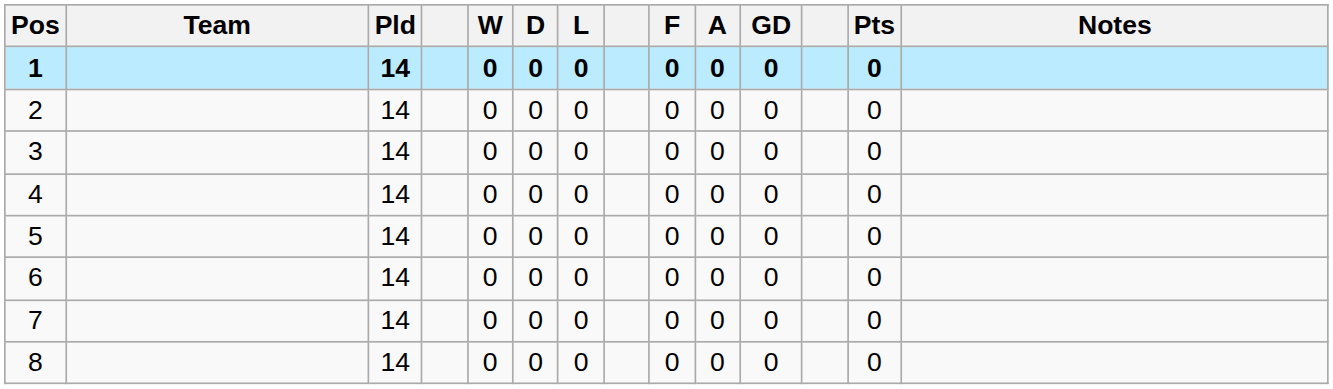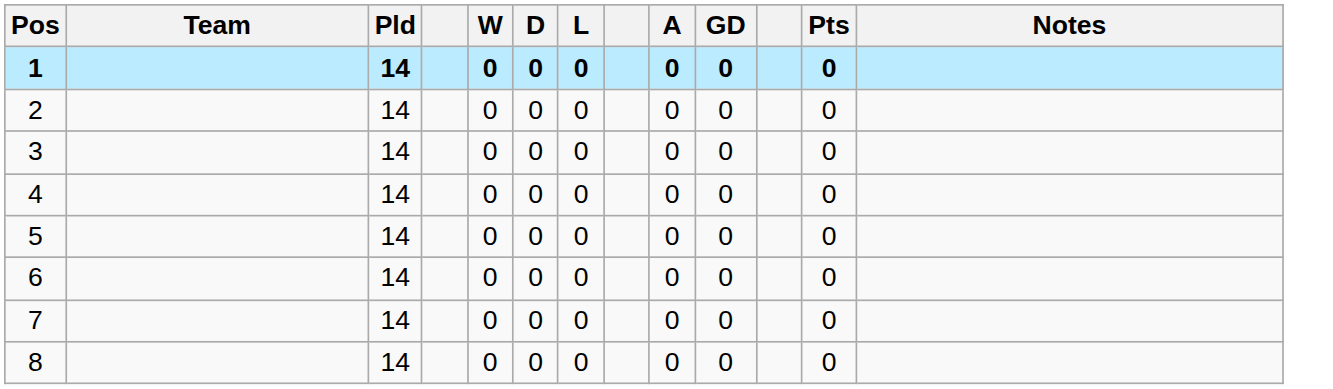 <table class="wikitable" style="text-align: center;">
 <tr>
 <th width=20>Pos</th>
 <th width=175>Team</th>
 <th width=20>Pld</th>
 <th width=20></th>
 <th width=20>W</th>
 <th width=20>D</th>
 <th width=20>L</th>
 <th width=20></th>
-<th width=20>F</th>
 <th width=20>A</th>
 <th width=30>GD</th>
 <th width=20></th>
 <th width=20>Pts</th>
 <th width=250>Notes</th>
 </tr>
 <tr style="background:#BBEBFF;">
 <td><strong>1</strong></td>
 <td align=left><strong></strong></td>
 <td><strong>14</strong></td>
 <td></td>
 <td><strong>0</strong></td>
 <td><strong>0</strong></td>
 <td><strong>0</strong></td>
 <td></td>
 <td><strong>0</strong></td>
 <td><strong>0</strong></td>
-<td><strong>0</strong></td>
 <td></td>
 <td><strong>0</strong></td>
 <td></td>
 </tr>
 <tr>
 <td>2</td>
 <td align=left></td>
 <td>14</td>
 <td></td>
 <td>0</td>
 <td>0</td>
 <td>0</td>
 <td></td>
-<td>0</td>
 <td>0</td>
 <td>0</td>
 <td></td>
 <td>0</td>
 <td></td>
 </tr>
 <tr>
 <td>3</td>
 <td align=left></td>
 <td>14</td>
 <td></td>
 <td>0</td>
 <td>0</td>
 <td>0</td>
 <td></td>
 <td>0</td>
 <td>0</td>
-<td>0</td>
 <td></td>
 <td>0</td>
 <td></td>
 </tr>
 <tr>
 <td>4</td>
 <td align=left></td>
 <td>14</td>
 <td></td>
 <td>0</td>
 <td>0</td>
 <td>0</td>
 <td></td>
-<td>0</td>
 <td>0</td>
 <td>0</td>
 <td></td>
 <td>0</td>
 <td></td>
 </tr>
 <tr>
 <td>5</td>
 <td align=left></td>
 <td>14</td>
 <td></td>
 <td>0</td>
 <td>0</td>
 <td>0</td>
 <td></td>
 <td>0</td>
 <td>0</td>
-<td>0</td>
 <td></td>
 <td>0</td>
 <td></td>
 </tr>
 <tr>
 <td>6</td>
 <td align=left></td>
 <td>14</td>
 <td></td>
 <td>0</td>
 <td>0</td>
 <td>0</td>
 <td></td>
-<td>0</td>
 <td>0</td>
 <td>0</td>
 <td></td>
 <td>0</td>
 <td></td>
 </tr>
 <tr>
 <td>7</td>
 <td align=left></td>
 <td>14</td>
 <td></td>
 <td>0</td>
 <td>0</td>
 <td>0</td>
 <td></td>
 <td>0</td>
 <td>0</td>
-<td>0</td>
 <td></td>
 <td>0</td>
 <td></td>
 </tr>
 <tr>
 <td>8</td>
 <td align=left></td>
 <td>14</td>
 <td></td>
 <td>0</td>
 <td>0</td>
 <td>0</td>
 <td></td>
 <td>0</td>
 <td>0</td>
-<td>0</td>
 <td></td>
 <td>0</td>
 <td></td>
 </tr>
 </table>
